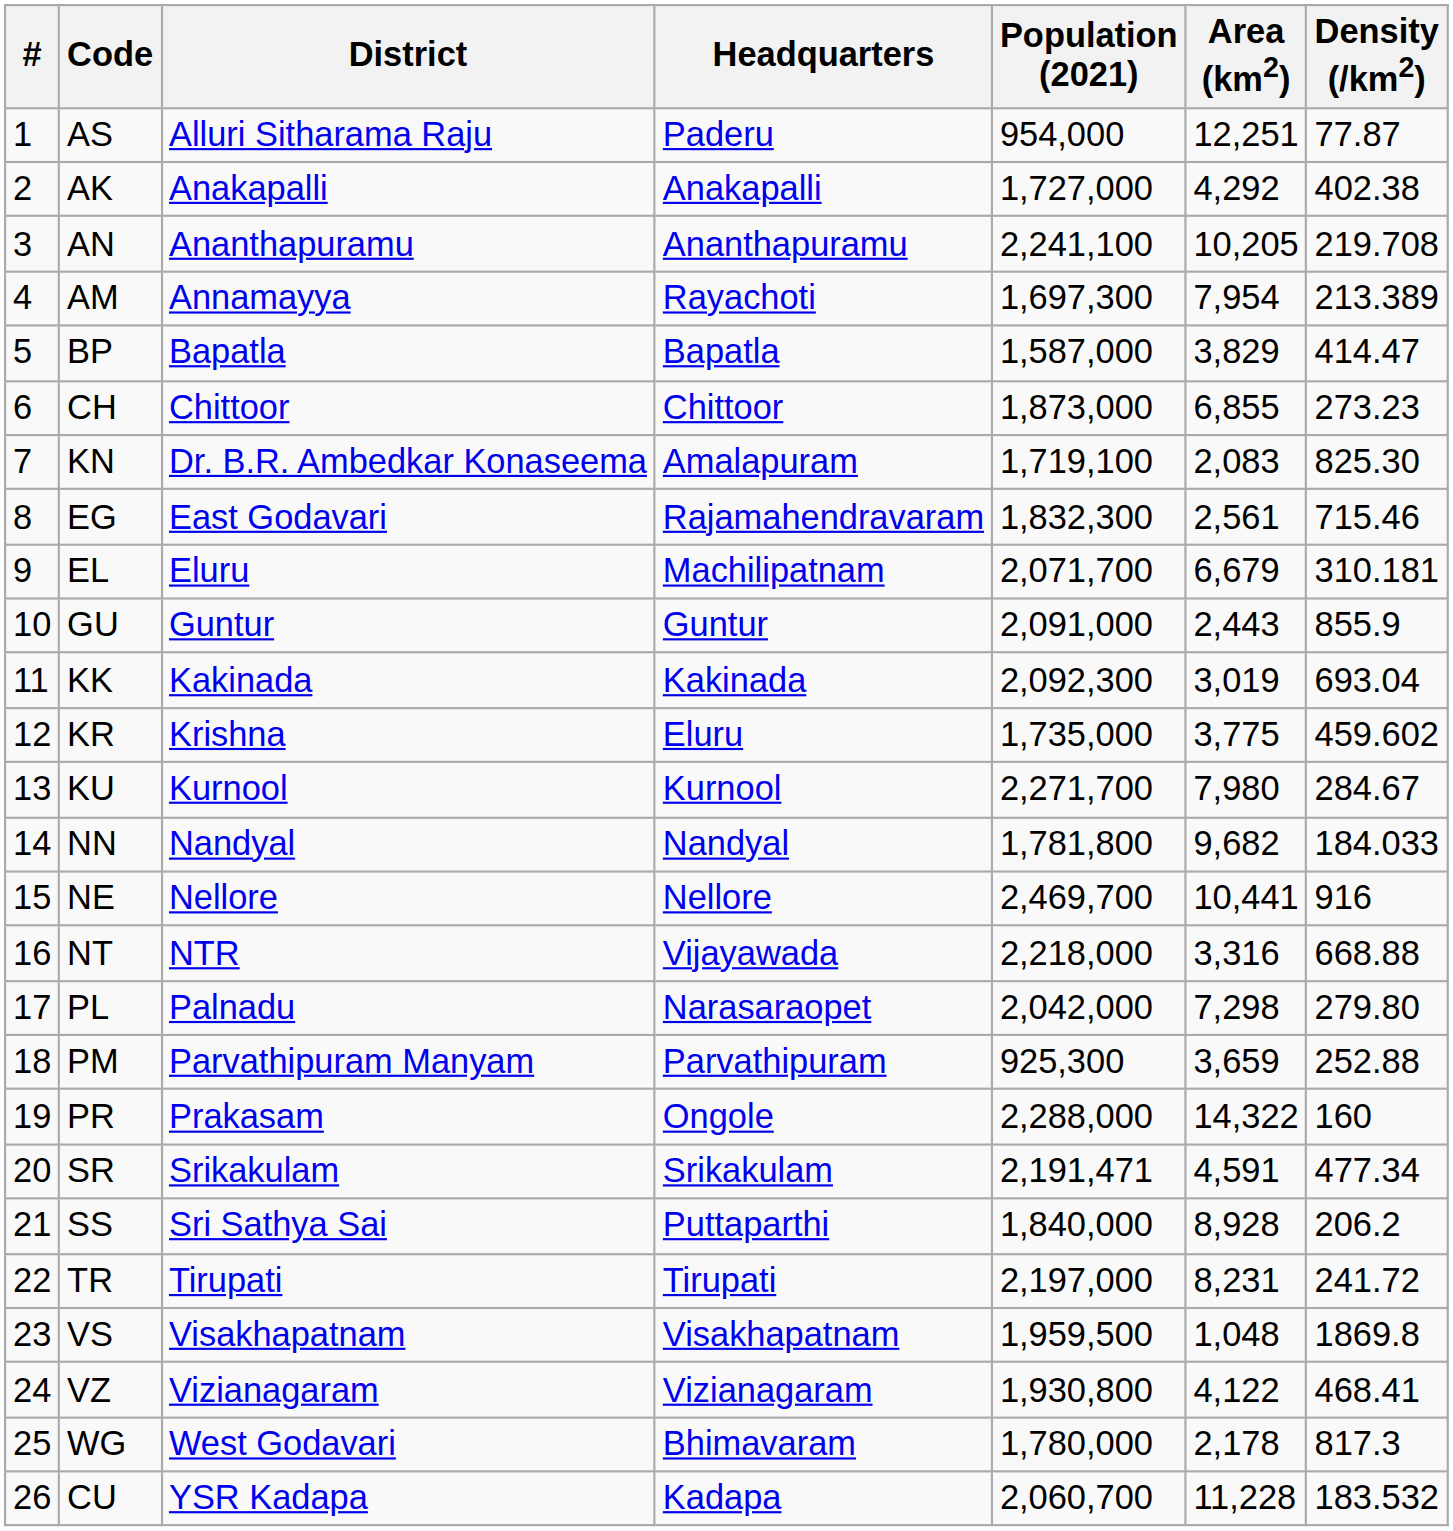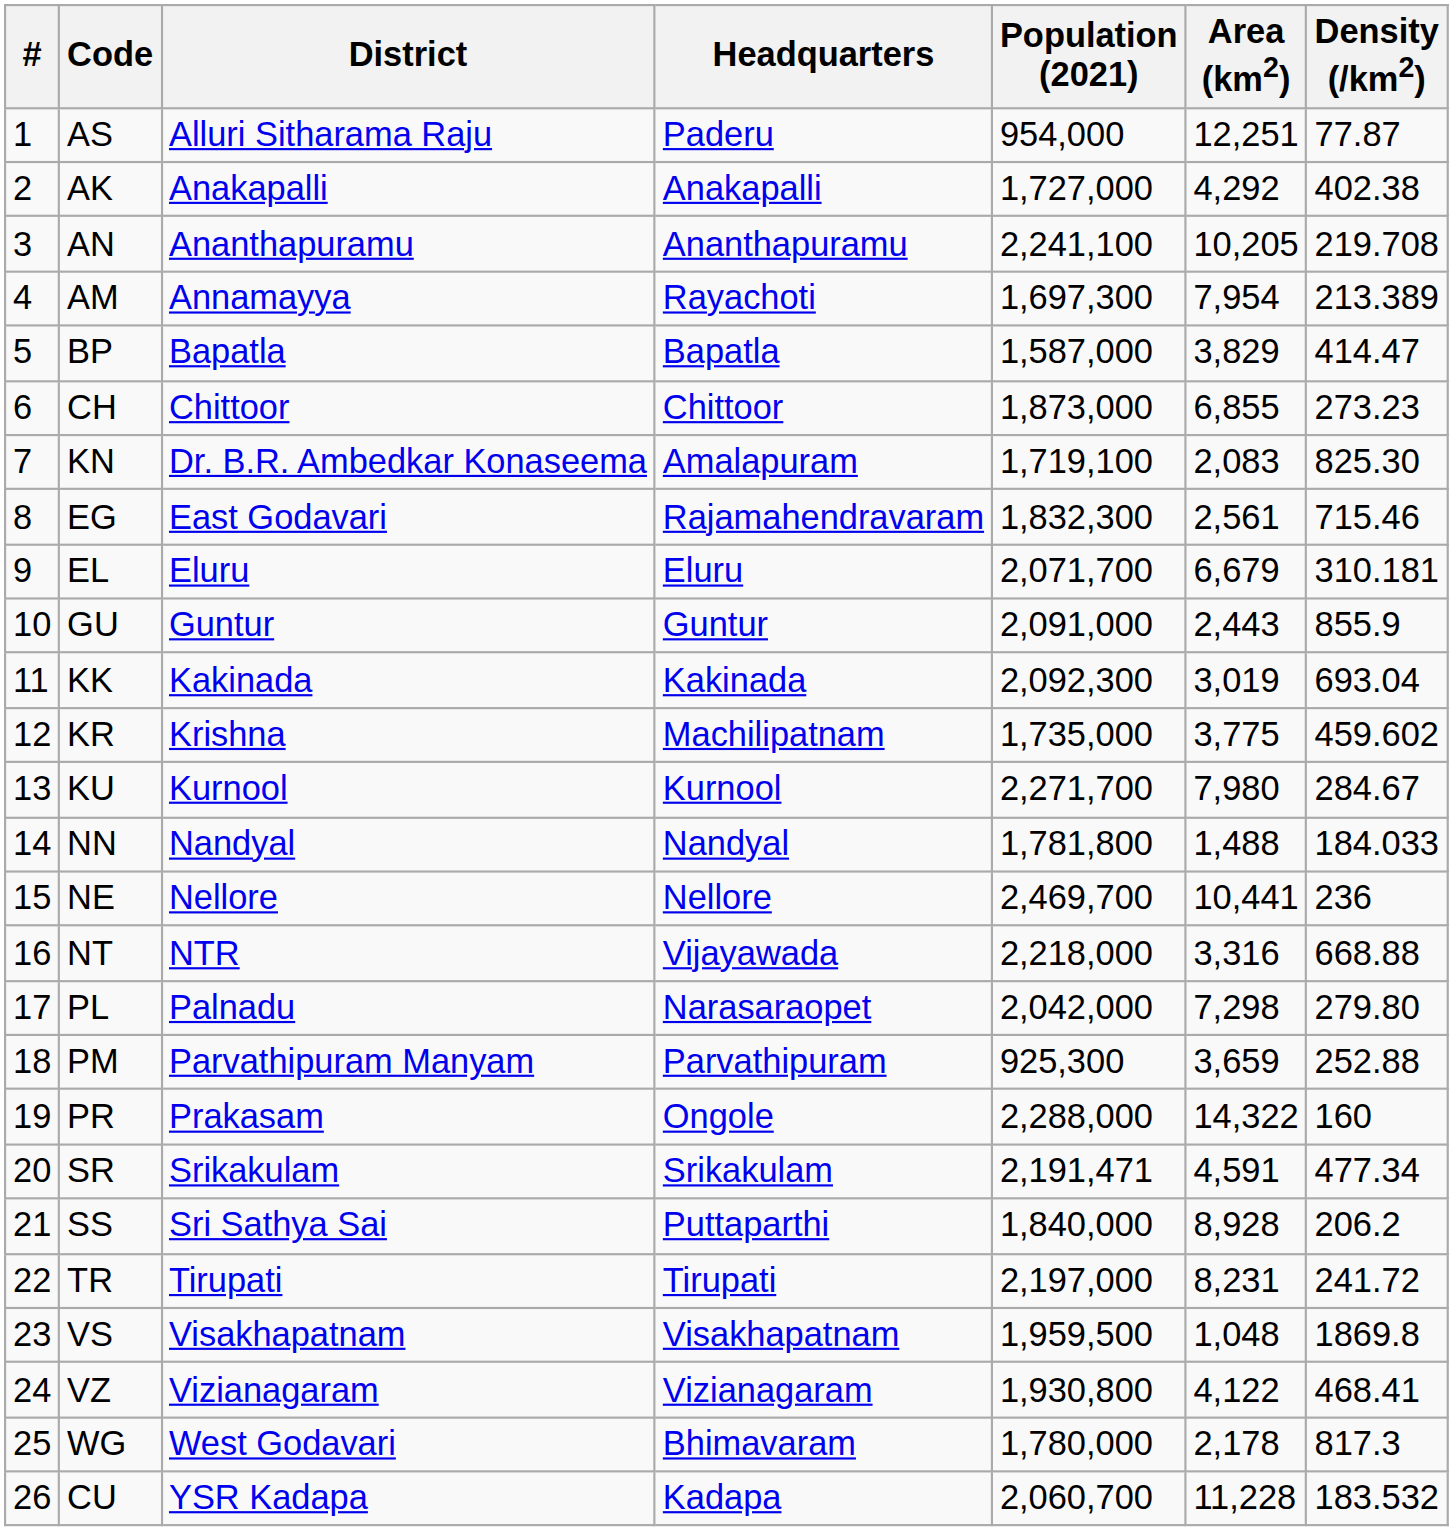 <table class="wikitable sortable">
 <tr>
 <th>#</th>
 <th>Code</th>
 <th>District</th>
 <th>Headquarters</th>
 <th>Population <br>(2021)</th>
 <th>Area <br>(km<sup>2</sup>)</th>
 <th>Density <br>(/km<sup>2</sup>)</th>
 </tr>
 <tr>
 <td>1</td>
 <td>AS</td>
 <td><a href='#'>Alluri Sitharama Raju</a></td>
 <td><a href='#'>Paderu</a></td>
 <td> 954,000</td>
 <td> 12,251</td>
 <td> 77.87</td>
 </tr>
 <tr>
 <td>2</td>
 <td>AK</td>
 <td><a href='#'>Anakapalli</a></td>
 <td><a href='#'>Anakapalli</a></td>
 <td> 1,727,000</td>
 <td> 4,292</td>
 <td> 402.38</td>
 </tr>
 <tr>
 <td>3</td>
 <td>AN</td>
 <td><a href='#'>Ananthapuramu</a></td>
 <td><a href='#'>Ananthapuramu</a></td>
 <td> 2,241,100</td>
 <td> 10,205</td>
 <td> 219.708</td>
 </tr>
 <tr>
 <td>4</td>
 <td>AM</td>
 <td><a href='#'>Annamayya</a></td>
 <td><a href='#'>Rayachoti</a></td>
 <td> 1,697,300</td>
 <td> 7,954</td>
 <td> 213.389</td>
 </tr>
 <tr>
 <td>5</td>
 <td>BP</td>
 <td><a href='#'>Bapatla</a></td>
 <td><a href='#'>Bapatla</a></td>
 <td> 1,587,000</td>
 <td> 3,829</td>
 <td> 414.47</td>
 </tr>
 <tr>
 <td>6</td>
 <td>CH</td>
 <td><a href='#'>Chittoor</a></td>
 <td><a href='#'>Chittoor</a></td>
 <td> 1,873,000</td>
 <td> 6,855</td>
 <td> 273.23</td>
 </tr>
 <tr>
 <td>7</td>
 <td>KN</td>
 <td><a href='#'>Dr. B.R. Ambedkar Konaseema</a></td>
 <td><a href='#'>Amalapuram</a></td>
 <td> 1,719,100</td>
 <td> 2,083</td>
 <td> 825.30</td>
 </tr>
 <tr>
 <td>8</td>
 <td>EG</td>
 <td><a href='#'>East Godavari</a></td>
 <td><a href='#'>Rajamahendravaram</a></td>
 <td> 1,832,300</td>
 <td> 2,561</td>
 <td> 715.46</td>
 </tr>
 <tr>
 <td>9</td>
 <td>EL</td>
 <td><a href='#'>Eluru</a></td>
-<td><a href='#'>Machilipatnam</a></td>
+<td><a href='#'>Eluru</a></td>
 <td> 2,071,700</td>
 <td> 6,679</td>
 <td> 310.181</td>
 </tr>
 <tr>
 <td>10</td>
 <td>GU</td>
 <td><a href='#'>Guntur</a></td>
 <td><a href='#'>Guntur</a></td>
 <td> 2,091,000</td>
 <td> 2,443</td>
 <td> 855.9</td>
 </tr>
 <tr>
 <td>11</td>
 <td>KK</td>
 <td><a href='#'>Kakinada</a></td>
 <td><a href='#'>Kakinada</a></td>
 <td> 2,092,300</td>
 <td> 3,019</td>
 <td> 693.04</td>
 </tr>
 <tr>
 <td>12</td>
 <td>KR</td>
 <td><a href='#'>Krishna</a></td>
-<td><a href='#'>Eluru</a></td>
+<td><a href='#'>Machilipatnam</a></td>
 <td> 1,735,000</td>
 <td> 3,775</td>
 <td> 459.602</td>
 </tr>
 <tr>
 <td>13</td>
 <td>KU</td>
 <td><a href='#'>Kurnool</a></td>
 <td><a href='#'>Kurnool</a></td>
 <td> 2,271,700</td>
 <td> 7,980</td>
 <td> 284.67</td>
 </tr>
 <tr>
 <td>14</td>
 <td>NN</td>
 <td><a href='#'>Nandyal</a></td>
 <td><a href='#'>Nandyal</a></td>
 <td> 1,781,800</td>
-<td> 9,682</td>
+<td> 1,488</td>
 <td> 184.033</td>
 </tr>
 <tr>
 <td>15</td>
 <td>NE</td>
 <td><a href='#'>Nellore</a></td>
 <td><a href='#'>Nellore</a></td>
 <td> 2,469,700</td>
 <td> 10,441</td>
-<td> 916</td>
+<td> 236</td>
 </tr>
 <tr>
 <td>16</td>
 <td>NT</td>
 <td><a href='#'>NTR</a></td>
 <td><a href='#'>Vijayawada</a></td>
 <td> 2,218,000</td>
 <td> 3,316</td>
 <td> 668.88</td>
 </tr>
 <tr>
 <td>17</td>
 <td>PL</td>
 <td><a href='#'>Palnadu</a></td>
 <td><a href='#'>Narasaraopet</a></td>
 <td> 2,042,000</td>
 <td> 7,298</td>
 <td> 279.80</td>
 </tr>
 <tr>
 <td>18</td>
 <td>PM</td>
 <td><a href='#'>Parvathipuram Manyam</a></td>
 <td><a href='#'>Parvathipuram</a></td>
 <td> 925,300</td>
 <td> 3,659</td>
 <td> 252.88</td>
 </tr>
 <tr>
 <td>19</td>
 <td>PR</td>
 <td><a href='#'>Prakasam</a></td>
 <td><a href='#'>Ongole</a></td>
 <td> 2,288,000</td>
 <td> 14,322</td>
 <td> 160</td>
 </tr>
 <tr>
 <td>20</td>
 <td>SR</td>
 <td><a href='#'>Srikakulam</a></td>
 <td><a href='#'>Srikakulam</a></td>
 <td> 2,191,471</td>
 <td> 4,591</td>
 <td> 477.34</td>
 </tr>
 <tr>
 <td>21</td>
 <td>SS</td>
 <td><a href='#'>Sri Sathya Sai</a></td>
 <td><a href='#'>Puttaparthi</a></td>
 <td> 1,840,000</td>
 <td> 8,928</td>
 <td> 206.2</td>
 </tr>
 <tr>
 <td>22</td>
 <td>TR</td>
 <td><a href='#'>Tirupati</a></td>
 <td><a href='#'>Tirupati</a></td>
 <td> 2,197,000</td>
 <td> 8,231</td>
 <td> 241.72</td>
 </tr>
 <tr>
 <td>23</td>
 <td>VS</td>
 <td><a href='#'>Visakhapatnam</a></td>
 <td><a href='#'>Visakhapatnam</a></td>
 <td> 1,959,500</td>
 <td> 1,048</td>
 <td> 1869.8</td>
 </tr>
 <tr>
 <td>24</td>
 <td>VZ</td>
 <td><a href='#'>Vizianagaram</a></td>
 <td><a href='#'>Vizianagaram</a></td>
 <td> 1,930,800</td>
 <td> 4,122</td>
 <td> 468.41</td>
 </tr>
 <tr>
 <td>25</td>
 <td>WG</td>
 <td><a href='#'>West Godavari</a></td>
 <td><a href='#'>Bhimavaram</a></td>
 <td> 1,780,000</td>
 <td> 2,178</td>
 <td> 817.3</td>
 </tr>
 <tr>
 <td>26</td>
 <td>CU</td>
 <td><a href='#'>YSR Kadapa</a></td>
 <td><a href='#'>Kadapa</a></td>
 <td> 2,060,700</td>
 <td> 11,228</td>
 <td> 183.532</td>
 </tr>
 </table>
